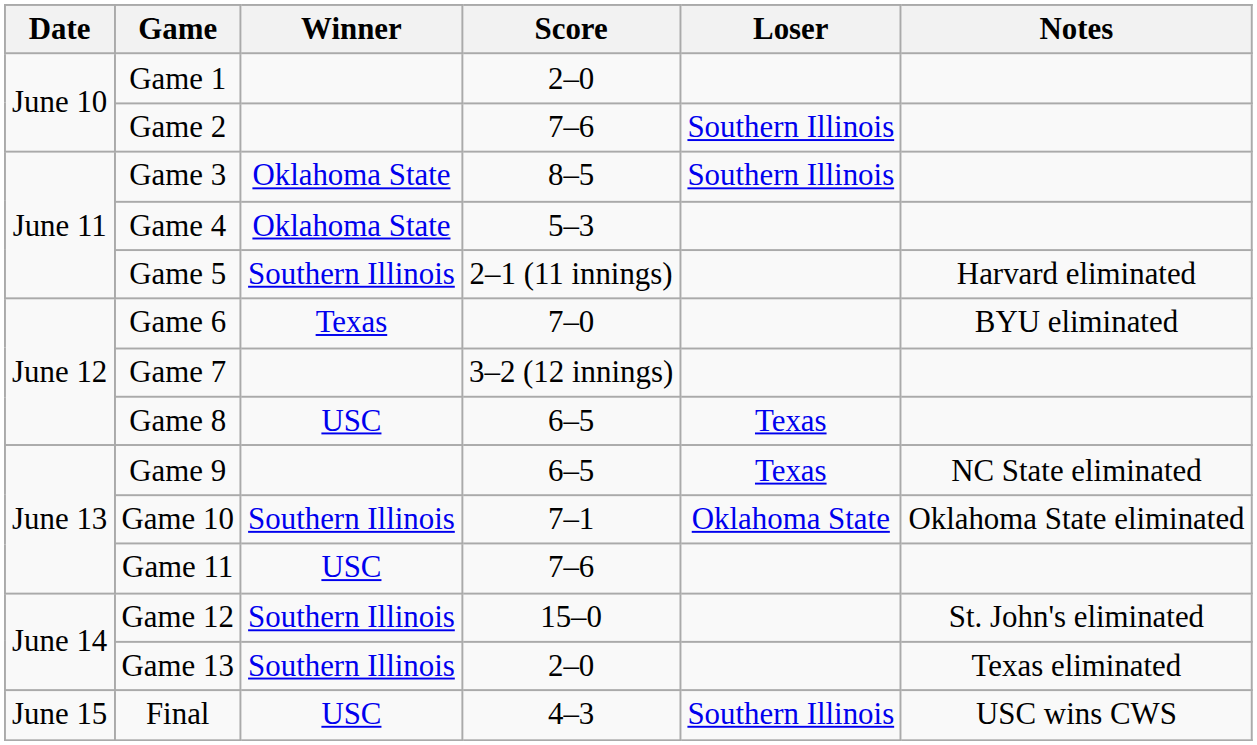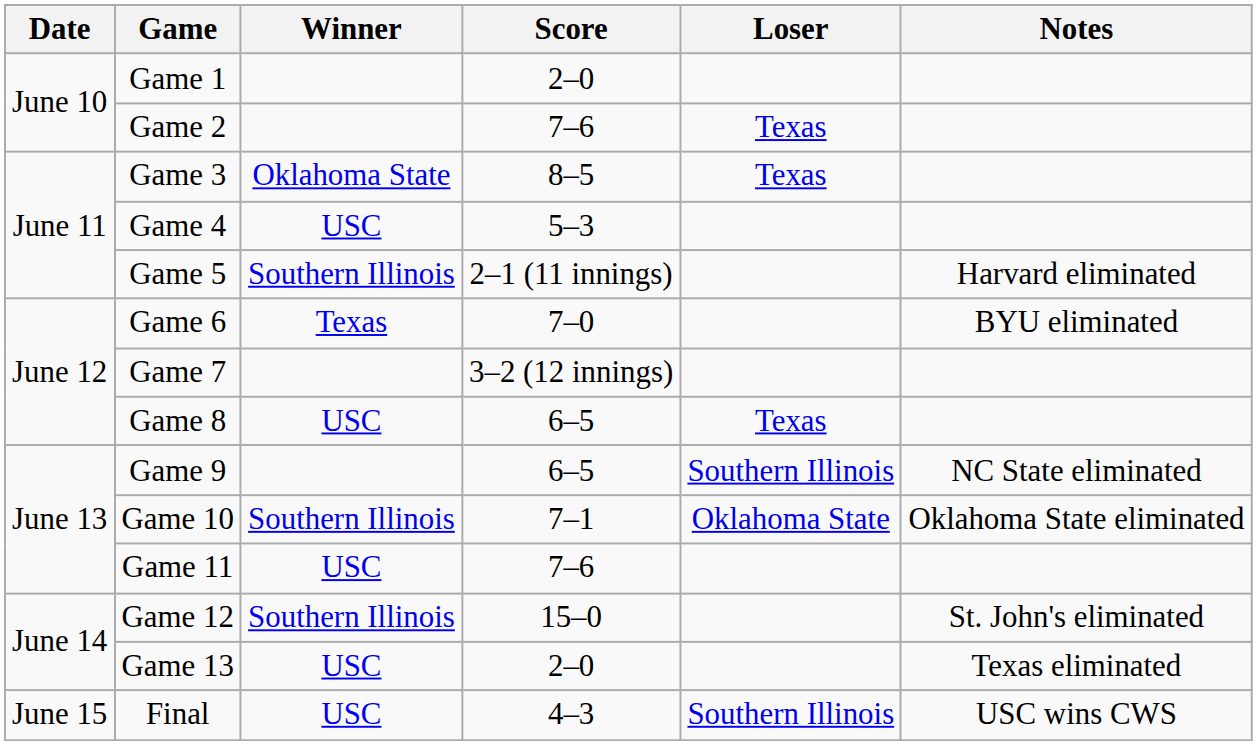 <table class="wikitable">
 <tr>
 <th>Date</th>
 <th>Game</th>
 <th>Winner</th>
 <th>Score</th>
 <th>Loser</th>
 <th>Notes</th>
 </tr>
 <tr align=center>
 <td rowspan=2>June 10</td>
 <td>Game 1</td>
 <td></td>
 <td>2–0</td>
 <td></td>
 <td></td>
 </tr>
 <tr align=center>
 <td>Game 2</td>
 <td></td>
 <td>7–6</td>
-<td><a href='#'>Southern Illinois</a></td>
+<td><a href='#'>Texas</a></td>
 <td></td>
 </tr>
 <tr align=center>
 <td rowspan=3>June 11</td>
 <td>Game 3</td>
 <td><a href='#'>Oklahoma State</a></td>
 <td>8–5</td>
-<td><a href='#'>Southern Illinois</a></td>
+<td><a href='#'>Texas</a></td>
 <td></td>
 </tr>
 <tr align=center>
 <td>Game 4</td>
-<td><a href='#'>Oklahoma State</a></td>
+<td><a href='#'>USC</a></td>
 <td>5–3</td>
 <td></td>
 <td></td>
 </tr>
 <tr align=center>
 <td>Game 5</td>
 <td><a href='#'>Southern Illinois</a></td>
 <td>2–1 (11 innings)</td>
 <td></td>
 <td>Harvard eliminated</td>
 </tr>
 <tr align=center>
 <td rowspan=3>June 12</td>
 <td>Game 6</td>
 <td><a href='#'>Texas</a></td>
 <td>7–0</td>
 <td></td>
 <td>BYU eliminated</td>
 </tr>
 <tr align=center>
 <td>Game 7</td>
 <td></td>
 <td>3–2 (12 innings)</td>
 <td></td>
 <td></td>
 </tr>
 <tr align=center>
 <td>Game 8</td>
 <td><a href='#'>USC</a></td>
 <td>6–5</td>
 <td><a href='#'>Texas</a></td>
 <td></td>
 </tr>
 <tr align=center>
 <td rowspan=3>June 13</td>
 <td>Game 9</td>
 <td></td>
 <td>6–5</td>
-<td><a href='#'>Texas</a></td>
+<td><a href='#'>Southern Illinois</a></td>
 <td>NC State eliminated</td>
 </tr>
 <tr align=center>
 <td>Game 10</td>
 <td><a href='#'>Southern Illinois</a></td>
 <td>7–1</td>
 <td><a href='#'>Oklahoma State</a></td>
 <td>Oklahoma State eliminated</td>
 </tr>
 <tr align=center>
 <td>Game 11</td>
 <td><a href='#'>USC</a></td>
 <td>7–6</td>
 <td></td>
 <td></td>
 </tr>
 <tr align=center>
 <td rowspan=2>June 14</td>
 <td>Game 12</td>
 <td><a href='#'>Southern Illinois</a></td>
 <td>15–0</td>
 <td></td>
 <td>St. John's eliminated</td>
 </tr>
 <tr align=center>
 <td>Game 13</td>
-<td><a href='#'>Southern Illinois</a></td>
+<td><a href='#'>USC</a></td>
 <td>2–0</td>
 <td></td>
 <td>Texas eliminated</td>
 </tr>
 <tr align=center>
 <td>June 15</td>
 <td>Final</td>
 <td><a href='#'>USC</a></td>
 <td>4–3</td>
 <td><a href='#'>Southern Illinois</a></td>
 <td>USC wins CWS</td>
 </tr>
 </table>
